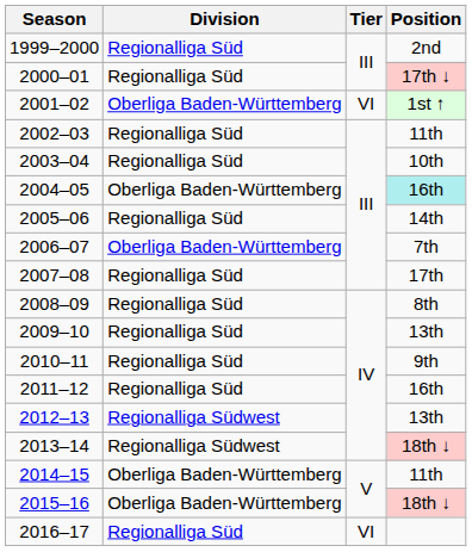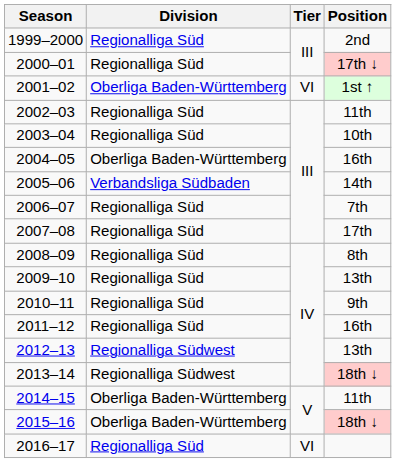 <table class="wikitable">
 <tr>
 <th>Season</th>
 <th>Division</th>
 <th>Tier</th>
 <th>Position</th>
 </tr>
 <tr align="center">
 <td>1999–2000</td>
 <td align="left"><a href='#'>Regionalliga Süd</a></td>
 <td rowspan=2>III</td>
 <td>2nd</td>
 </tr>
 <tr align="center">
 <td>2000–01</td>
 <td align="left">Regionalliga Süd</td>
 <td style="background:#ffcccc">17th ↓</td>
 </tr>
 <tr align="center">
 <td>2001–02</td>
 <td align="left"><a href='#'>Oberliga Baden-Württemberg</a></td>
 <td>VI</td>
 <td style="background:#ddffdd">1st ↑</td>
 </tr>
 <tr align="center">
 <td>2002–03</td>
 <td align="left">Regionalliga Süd</td>
 <td rowspan=6>III</td>
 <td>11th</td>
 </tr>
 <tr align="center">
 <td>2003–04</td>
 <td align="left">Regionalliga Süd</td>
 <td>10th</td>
 </tr>
 <tr align="center">
 <td>2004–05</td>
 <td align="left">Oberliga Baden-Württemberg</td>
-<td style="background: paleturquoise;">16th</td>
+<td>16th</td>
 </tr>
 <tr align="center">
 <td>2005–06</td>
-<td align="left">Regionalliga Süd</td>
+<td align="left"><a href='#'>Verbandsliga Südbaden</a></td>
 <td>14th</td>
 </tr>
 <tr align="center">
 <td>2006–07</td>
-<td align="left"><a href='#'>Oberliga Baden-Württemberg</a></td>
+<td align="left">Regionalliga Süd</td>
 <td>7th</td>
 </tr>
 <tr align="center">
 <td>2007–08</td>
 <td align="left">Regionalliga Süd</td>
 <td>17th</td>
 </tr>
 <tr align="center">
 <td>2008–09</td>
 <td align="left">Regionalliga Süd</td>
 <td rowspan=6>IV</td>
 <td>8th</td>
 </tr>
 <tr align="center">
 <td>2009–10</td>
 <td align="left">Regionalliga Süd</td>
 <td>13th</td>
 </tr>
 <tr align="center">
 <td>2010–11</td>
 <td align="left">Regionalliga Süd</td>
 <td>9th</td>
 </tr>
 <tr align="center">
 <td>2011–12</td>
 <td align="left">Regionalliga Süd</td>
 <td>16th</td>
 </tr>
 <tr align="center">
 <td><a href='#'>2012–13</a></td>
 <td align="left"><a href='#'>Regionalliga Südwest</a></td>
 <td>13th</td>
 </tr>
 <tr align="center">
 <td>2013–14</td>
 <td align="left">Regionalliga Südwest</td>
 <td style="background:#ffcccc">18th ↓</td>
 </tr>
 <tr align="center">
 <td><a href='#'>2014–15</a></td>
 <td align="left">Oberliga Baden-Württemberg</td>
 <td rowspan=2>V</td>
 <td>11th</td>
 </tr>
 <tr align="center">
 <td><a href='#'>2015–16</a></td>
 <td align="left">Oberliga Baden-Württemberg</td>
 <td style="background:#ffcccc">18th ↓</td>
 </tr>
 <tr align="center">
 <td>2016–17</td>
 <td align="left"><a href='#'>Regionalliga Süd</a></td>
 <td>VI</td>
 <td></td>
 </tr>
 </table>
